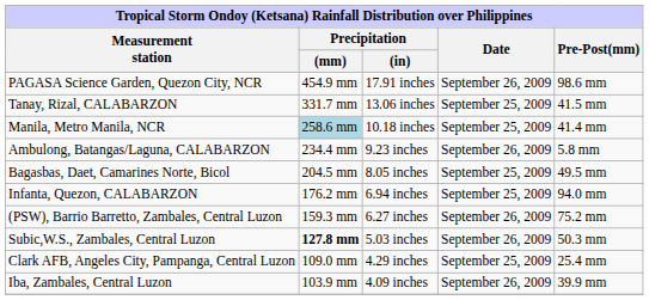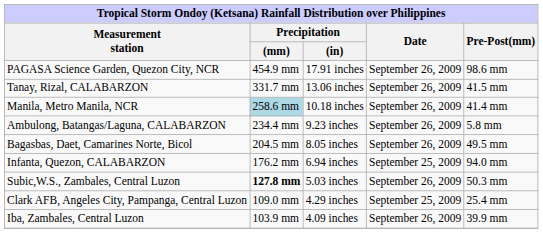 <table class="wikitable" style="font-size: 92%;">
 <tr>
 <th colspan=5 style="background:#ccf;">Tropical Storm Ondoy (Ketsana) Rainfall Distribution over Philippines</th>
 </tr>
 <tr>
 <th rowspan=2>Measurement<br>station</th>
 <th colspan=2>Precipitation</th>
 <th rowspan=2>Date</th>
 <th rowspan=2>Pre-Post(mm)</th>
 </tr>
 <tr>
 <th>(mm)</th>
 <th>(in)</th>
 </tr>
 <tr>
 <td>PAGASA Science Garden, Quezon City, NCR</td>
 <td>454.9 mm</td>
 <td>17.91 inches</td>
 <td>September 26, 2009</td>
 <td>98.6 mm</td>
 </tr>
 <tr>
 <td>Tanay, Rizal, CALABARZON</td>
 <td>331.7 mm</td>
 <td>13.06 inches</td>
-<td>September 25, 2009</td>
+<td>September 26, 2009</td>
 <td>41.5 mm</td>
 </tr>
 <tr>
 <td>Manila, Metro Manila, NCR</td>
 <td style="background: lightblue;">258.6 mm</td>
 <td>10.18 inches</td>
-<td>September 25, 2009</td>
+<td>September 26, 2009</td>
 <td>41.4 mm</td>
 </tr>
 <tr>
 <td>Ambulong, Batangas/Laguna, CALABARZON</td>
 <td>234.4 mm</td>
 <td>9.23 inches</td>
 <td>September 26, 2009</td>
 <td>5.8 mm</td>
 </tr>
 <tr>
 <td>Bagasbas, Daet, Camarines Norte, Bicol</td>
 <td>204.5 mm</td>
 <td>8.05 inches</td>
-<td>September 25, 2009</td>
+<td>September 26, 2009</td>
 <td>49.5 mm</td>
 </tr>
 <tr>
 <td>Infanta, Quezon, CALABARZON</td>
 <td>176.2 mm</td>
 <td>6.94 inches</td>
 <td>September 25, 2009</td>
 <td>94.0 mm</td>
-</tr>
-<tr>
-<td>(PSW), Barrio Barretto, Zambales, Central Luzon</td>
-<td>159.3 mm</td>
-<td>6.27 inches</td>
-<td>September 26, 2009</td>
-<td>75.2 mm</td>
 </tr>
 <tr>
 <td>Subic,W.S., Zambales, Central Luzon</td>
 <td><strong>127.8 mm</strong></td>
 <td>5.03 inches</td>
 <td>September 26, 2009</td>
 <td>50.3 mm</td>
 </tr>
 <tr>
 <td>Clark AFB, Angeles City, Pampanga, Central Luzon</td>
 <td>109.0 mm</td>
 <td>4.29 inches</td>
 <td>September 25, 2009</td>
 <td>25.4 mm</td>
 </tr>
 <tr>
 <td>Iba, Zambales, Central Luzon</td>
 <td>103.9 mm</td>
 <td>4.09 inches</td>
 <td>September 26, 2009</td>
 <td>39.9 mm</td>
 </tr>
 <tr>
 </tr>
 </table>
